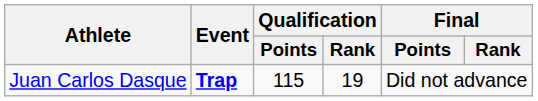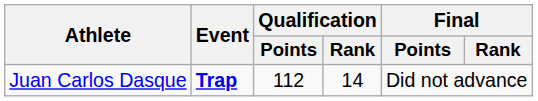 <table class="wikitable" style="font-size:90%">
 <tr>
 <th rowspan="2">Athlete</th>
 <th rowspan="2">Event</th>
 <th colspan=2>Qualification</th>
 <th colspan=2>Final</th>
 </tr>
 <tr style="font-size:95%">
 <th>Points</th>
 <th>Rank</th>
 <th>Points</th>
 <th>Rank</th>
 </tr>
 <tr align=center>
 <td align=left><a href='#'>Juan Carlos Dasque</a></td>
 <td align=left><strong><a href='#'>Trap</a></strong></td>
-<td>115</td>
-<td>19</td>
+<td>112</td>
+<td>14</td>
 <td colspan=2>Did not advance</td>
 </tr>
 </table>
